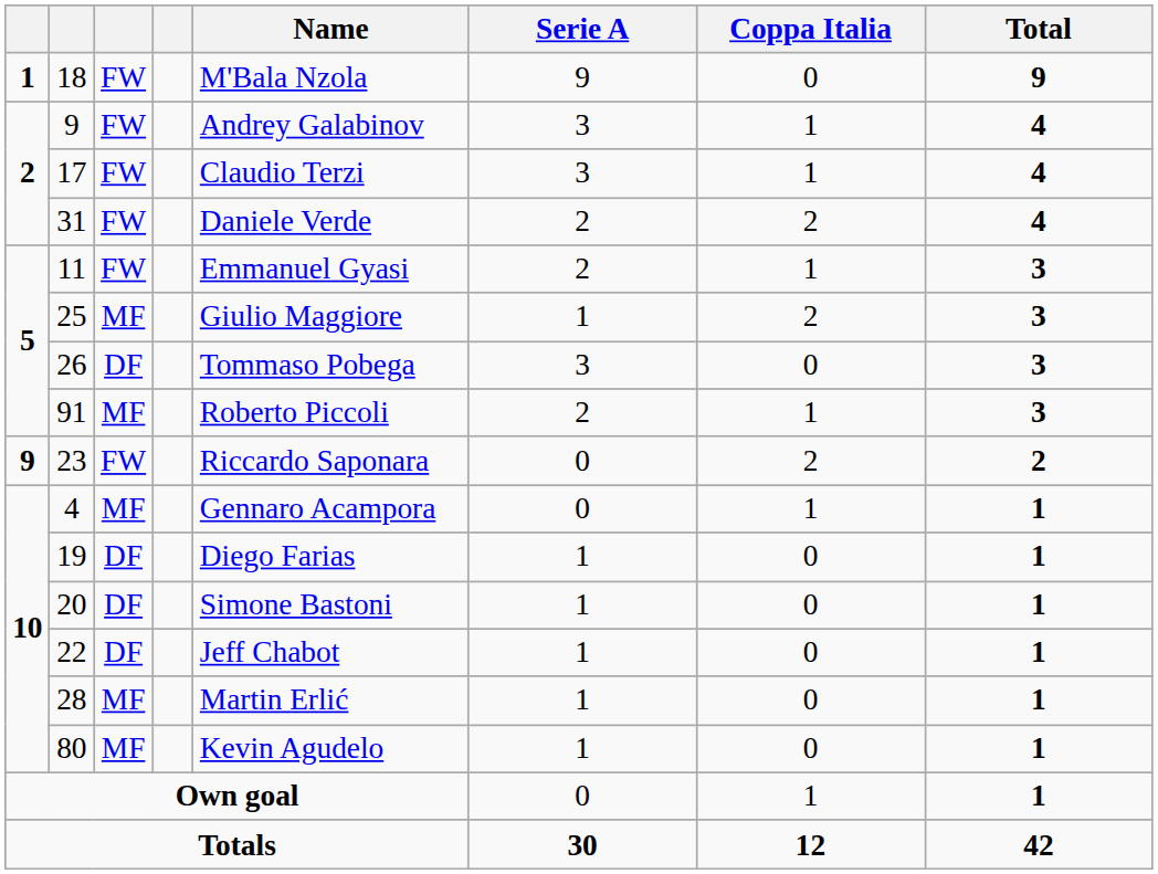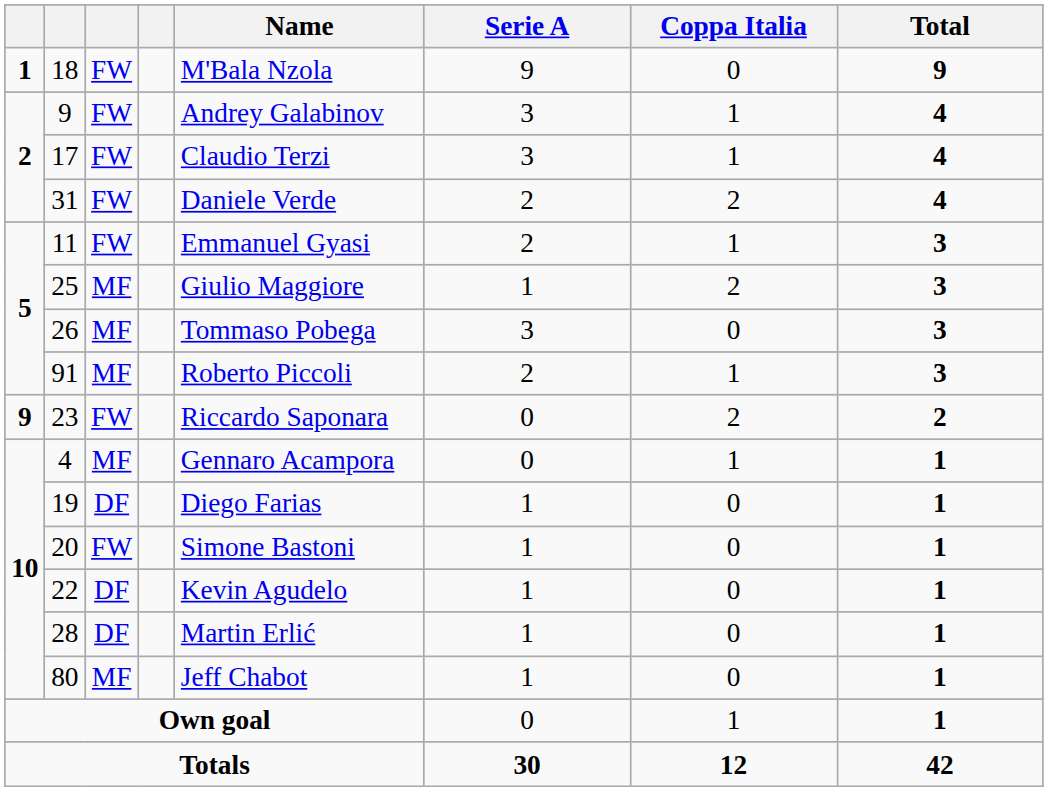 <table class="wikitable" style="text-align:center">
 <tr>
 <th width=15></th>
 <th width=15></th>
 <th width=15></th>
 <th width=15></th>
 <th width=145>Name</th>
 <th width=120><a href='#'>Serie A</a></th>
 <th width=120><a href='#'>Coppa Italia</a></th>
 <th width=120>Total</th>
 </tr>
 <tr>
 <td><strong>1</strong></td>
 <td>18</td>
 <td><a href='#'>FW</a></td>
 <td></td>
 <td align=left><a href='#'>M'Bala Nzola</a></td>
 <td>9</td>
 <td>0</td>
 <td><strong>9</strong></td>
 </tr>
 <tr>
 <td rowspan=3><strong>2</strong></td>
 <td>9</td>
 <td><a href='#'>FW</a></td>
 <td></td>
 <td align=left><a href='#'>Andrey Galabinov</a></td>
 <td>3</td>
 <td>1</td>
 <td><strong>4</strong></td>
 </tr>
 <tr>
 <td>17</td>
 <td><a href='#'>FW</a></td>
 <td></td>
 <td align=left><a href='#'>Claudio Terzi</a></td>
 <td>3</td>
 <td>1</td>
 <td><strong>4</strong></td>
 </tr>
 <tr>
 <td>31</td>
 <td><a href='#'>FW</a></td>
 <td></td>
 <td align=left><a href='#'>Daniele Verde</a></td>
 <td>2</td>
 <td>2</td>
 <td><strong>4</strong></td>
 </tr>
 <tr>
 <td rowspan=4><strong>5</strong></td>
 <td>11</td>
 <td><a href='#'>FW</a></td>
 <td></td>
 <td align=left><a href='#'>Emmanuel Gyasi</a></td>
 <td>2</td>
 <td>1</td>
 <td><strong>3</strong></td>
 </tr>
 <tr>
 <td>25</td>
 <td><a href='#'>MF</a></td>
 <td></td>
 <td align=left><a href='#'>Giulio Maggiore</a></td>
 <td>1</td>
 <td>2</td>
 <td><strong>3</strong></td>
 </tr>
 <tr>
 <td>26</td>
-<td><a href='#'>DF</a></td>
+<td><a href='#'>MF</a></td>
 <td></td>
 <td align=left><a href='#'>Tommaso Pobega</a></td>
 <td>3</td>
 <td>0</td>
 <td><strong>3</strong></td>
 </tr>
 <tr>
 <td>91</td>
 <td><a href='#'>MF</a></td>
 <td></td>
 <td align=left><a href='#'>Roberto Piccoli</a></td>
 <td>2</td>
 <td>1</td>
 <td><strong>3</strong></td>
 </tr>
 <tr>
 <td><strong>9</strong></td>
 <td>23</td>
 <td><a href='#'>FW</a></td>
 <td></td>
 <td align=left><a href='#'>Riccardo Saponara</a></td>
 <td>0</td>
 <td>2</td>
 <td><strong>2</strong></td>
 </tr>
 <tr>
 <td rowspan=6><strong>10</strong></td>
 <td>4</td>
 <td><a href='#'>MF</a></td>
 <td></td>
 <td align=left><a href='#'>Gennaro Acampora</a></td>
 <td>0</td>
 <td>1</td>
 <td><strong>1</strong></td>
 </tr>
 <tr>
 <td>19</td>
 <td><a href='#'>DF</a></td>
 <td></td>
 <td align=left><a href='#'>Diego Farias</a></td>
 <td>1</td>
 <td>0</td>
 <td><strong>1</strong></td>
 </tr>
 <tr>
 <td>20</td>
-<td><a href='#'>DF</a></td>
+<td><a href='#'>FW</a></td>
 <td></td>
 <td align=left><a href='#'>Simone Bastoni</a></td>
 <td>1</td>
 <td>0</td>
 <td><strong>1</strong></td>
 </tr>
 <tr>
 <td>22</td>
 <td><a href='#'>DF</a></td>
 <td></td>
-<td align=left><a href='#'>Jeff Chabot</a></td>
+<td align=left><a href='#'>Kevin Agudelo</a></td>
 <td>1</td>
 <td>0</td>
 <td><strong>1</strong></td>
 </tr>
 <tr>
 <td>28</td>
-<td><a href='#'>MF</a></td>
+<td><a href='#'>DF</a></td>
 <td></td>
 <td align=left><a href='#'>Martin Erlić</a></td>
 <td>1</td>
 <td>0</td>
 <td><strong>1</strong></td>
 </tr>
 <tr>
 <td>80</td>
 <td><a href='#'>MF</a></td>
 <td></td>
-<td align=left><a href='#'>Kevin Agudelo</a></td>
+<td align=left><a href='#'>Jeff Chabot</a></td>
 <td>1</td>
 <td>0</td>
 <td><strong>1</strong></td>
 </tr>
 <tr>
 <td colspan=5><strong>Own goal</strong></td>
 <td>0</td>
 <td>1</td>
 <td><strong>1</strong></td>
 </tr>
 <tr>
 <td colspan=5><strong>Totals</strong></td>
 <td><strong>30</strong></td>
 <td><strong>12</strong></td>
 <td><strong>42</strong></td>
 </tr>
 </table>
